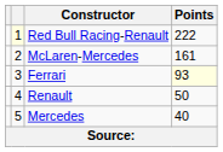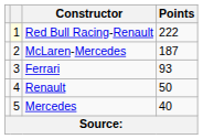 <table class="wikitable" style="font-size: 85%;">
 <tr>
 <th></th>
 <th></th>
 <th>Constructor</th>
 <th>Points</th>
 </tr>
 <tr>
 <td align="left"></td>
 <td style="background: lightyellow; text-align:center;">1</td>
 <td> <a href='#'>Red Bull Racing</a>-<a href='#'>Renault</a></td>
 <td style="text-align:left;">222</td>
 </tr>
 <tr>
 <td align="left"></td>
 <td style="text-align:center;">2</td>
 <td> <a href='#'>McLaren</a>-<a href='#'>Mercedes</a></td>
-<td style="text-align:left;">161</td>
+<td style="text-align:left;">187</td>
 </tr>
 <tr>
 <td align="left"></td>
 <td style="text-align:center;">3</td>
 <td> <a href='#'>Ferrari</a></td>
-<td style="background: lightyellow; text-align:left;">93</td>
+<td style="text-align:left;">93</td>
 </tr>
 <tr>
 <td align="left"></td>
 <td style="text-align:center;">4</td>
 <td> <a href='#'>Renault</a></td>
 <td style="text-align:left;">50</td>
 </tr>
 <tr>
 <td align="left"></td>
 <td style="text-align:center;">5</td>
 <td> <a href='#'>Mercedes</a></td>
 <td style="text-align:left;">40</td>
 </tr>
 <tr>
 <th colspan=4>Source: </th>
 </tr>
 </table>
